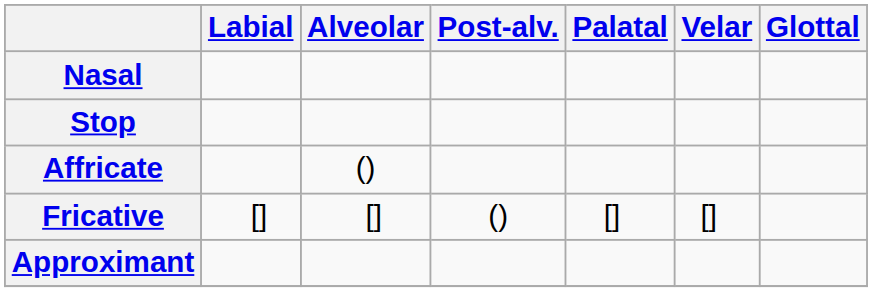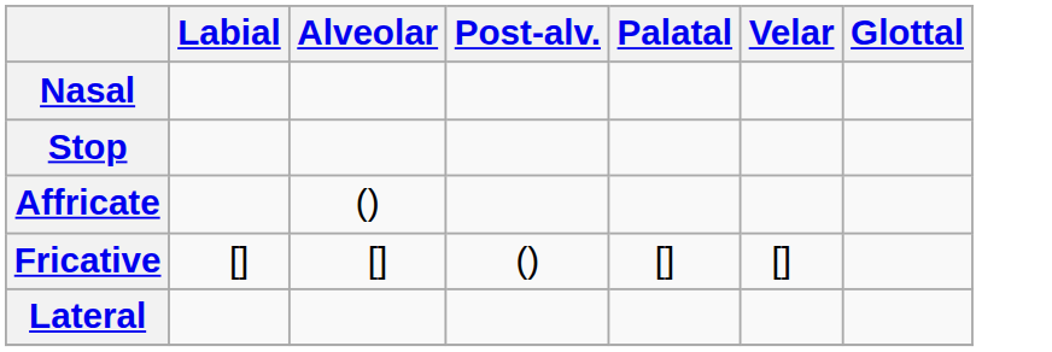 <table class="wikitable">
 <tr>
 <th> </th>
 <th><a href='#'>Labial</a></th>
 <th><a href='#'>Alveolar</a></th>
 <th><a href='#'>Post-alv.</a></th>
 <th><a href='#'>Palatal</a></th>
 <th><a href='#'>Velar</a></th>
 <th><a href='#'>Glottal</a></th>
 </tr>
 <tr align=center>
 <th><a href='#'>Nasal</a></th>
 <td></td>
 <td></td>
 <td> </td>
 <td> </td>
 <td></td>
 <td> </td>
 </tr>
 <tr align=center>
 <th><a href='#'>Stop</a></th>
 <td>  </td>
 <td>  </td>
 <td> </td>
 <td></td>
 <td>  </td>
 <td> </td>
 </tr>
 <tr align=center>
 <th><a href='#'>Affricate</a></th>
 <td> </td>
 <td>()</td>
 <td> </td>
 <td> </td>
 <td> </td>
 <td> </td>
 </tr>
 <tr align=center>
 <th><a href='#'>Fricative</a></th>
 <td>  []</td>
 <td>  []</td>
 <td>()</td>
 <td>[]  </td>
 <td>[]  </td>
 <td></td>
 </tr>
 <tr align=center>
-<th><a href='#'>Approximant</a></th>
-<td></td>
+<th><a href='#'>Lateral</a></th>
+<td> </td>
 <td></td>
 <td> </td>
-<td></td>
+<td> </td>
 <td> </td>
 <td> </td>
 </tr>
 <tr align=center>
 </tr>
 </table>
